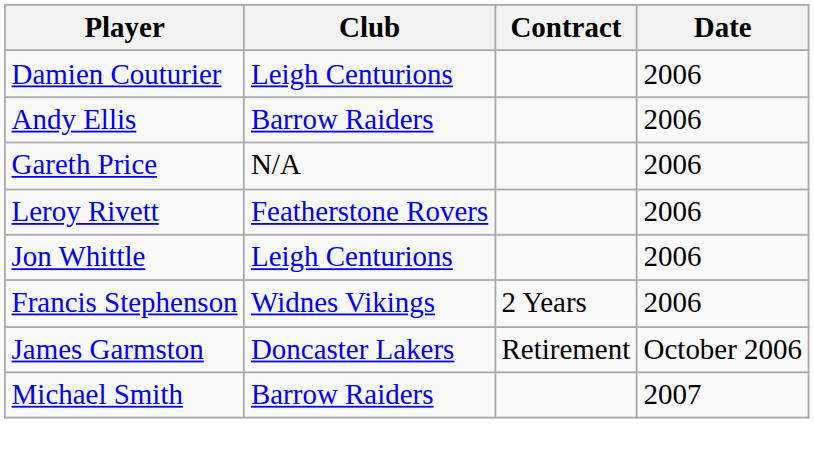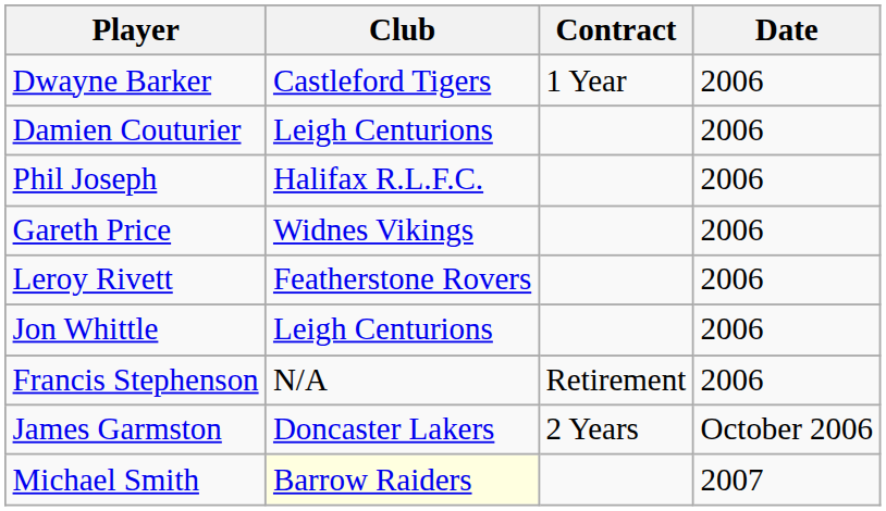 <table class="wikitable">
 <tr>
 <th>Player</th>
 <th>Club</th>
 <th>Contract</th>
 <th>Date</th>
 </tr>
 <tr>
+<td> <a href='#'>Dwayne Barker</a></td>
+<td> <a href='#'>Castleford Tigers</a></td>
+<td>1 Year</td>
+<td>2006</td>
+</tr>
+<tr>
 <td> <a href='#'>Damien Couturier</a></td>
 <td> <a href='#'>Leigh Centurions</a></td>
 <td></td>
 <td>2006</td>
 </tr>
 <tr>
-<td> <a href='#'>Andy Ellis</a></td>
-<td> <a href='#'>Barrow Raiders</a></td>
+<td> <a href='#'>Phil Joseph</a></td>
+<td> <a href='#'>Halifax R.L.F.C.</a></td>
 <td></td>
 <td>2006</td>
 </tr>
 <tr>
 <td> <a href='#'>Gareth Price</a></td>
-<td>N/A</td>
+<td> <a href='#'>Widnes Vikings</a></td>
 <td></td>
 <td>2006</td>
 </tr>
 <tr>
 <td> <a href='#'>Leroy Rivett</a></td>
 <td> <a href='#'>Featherstone Rovers</a></td>
 <td></td>
 <td>2006</td>
 </tr>
 <tr>
 <td> <a href='#'>Jon Whittle</a></td>
 <td> <a href='#'>Leigh Centurions</a></td>
 <td></td>
 <td>2006</td>
 </tr>
 <tr>
 <td> <a href='#'>Francis Stephenson</a></td>
-<td> <a href='#'>Widnes Vikings</a></td>
-<td>2 Years</td>
+<td>N/A</td>
+<td>Retirement</td>
 <td>2006</td>
 </tr>
 <tr>
 <td> <a href='#'>James Garmston</a></td>
 <td> <a href='#'>Doncaster Lakers</a></td>
-<td>Retirement</td>
+<td>2 Years</td>
 <td>October 2006</td>
 </tr>
 <tr>
 <td> <a href='#'>Michael Smith</a></td>
-<td> <a href='#'>Barrow Raiders</a></td>
+<td style="background: lightyellow;"> <a href='#'>Barrow Raiders</a></td>
 <td></td>
 <td>2007</td>
 </tr>
 </table>
